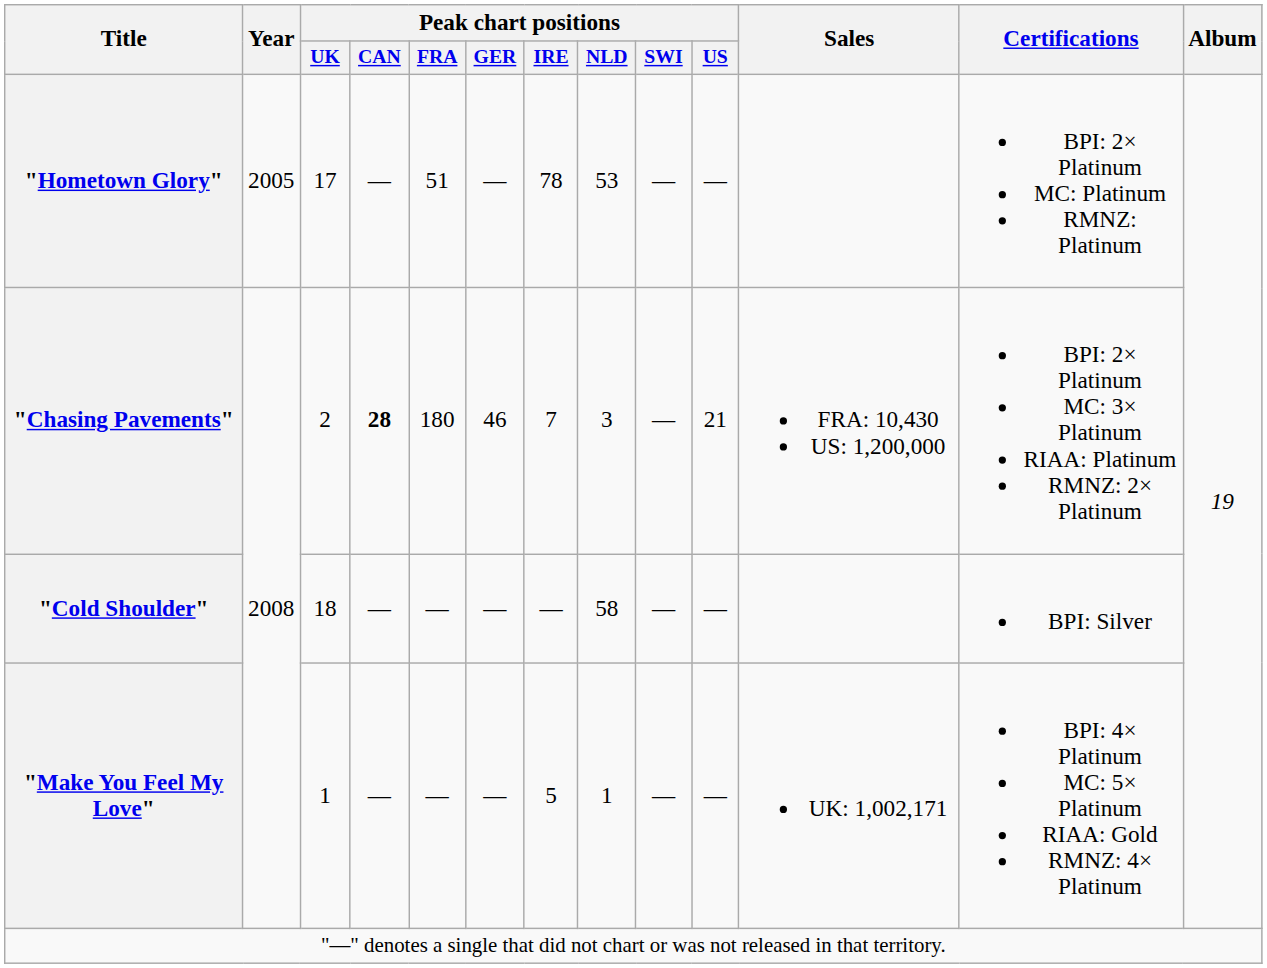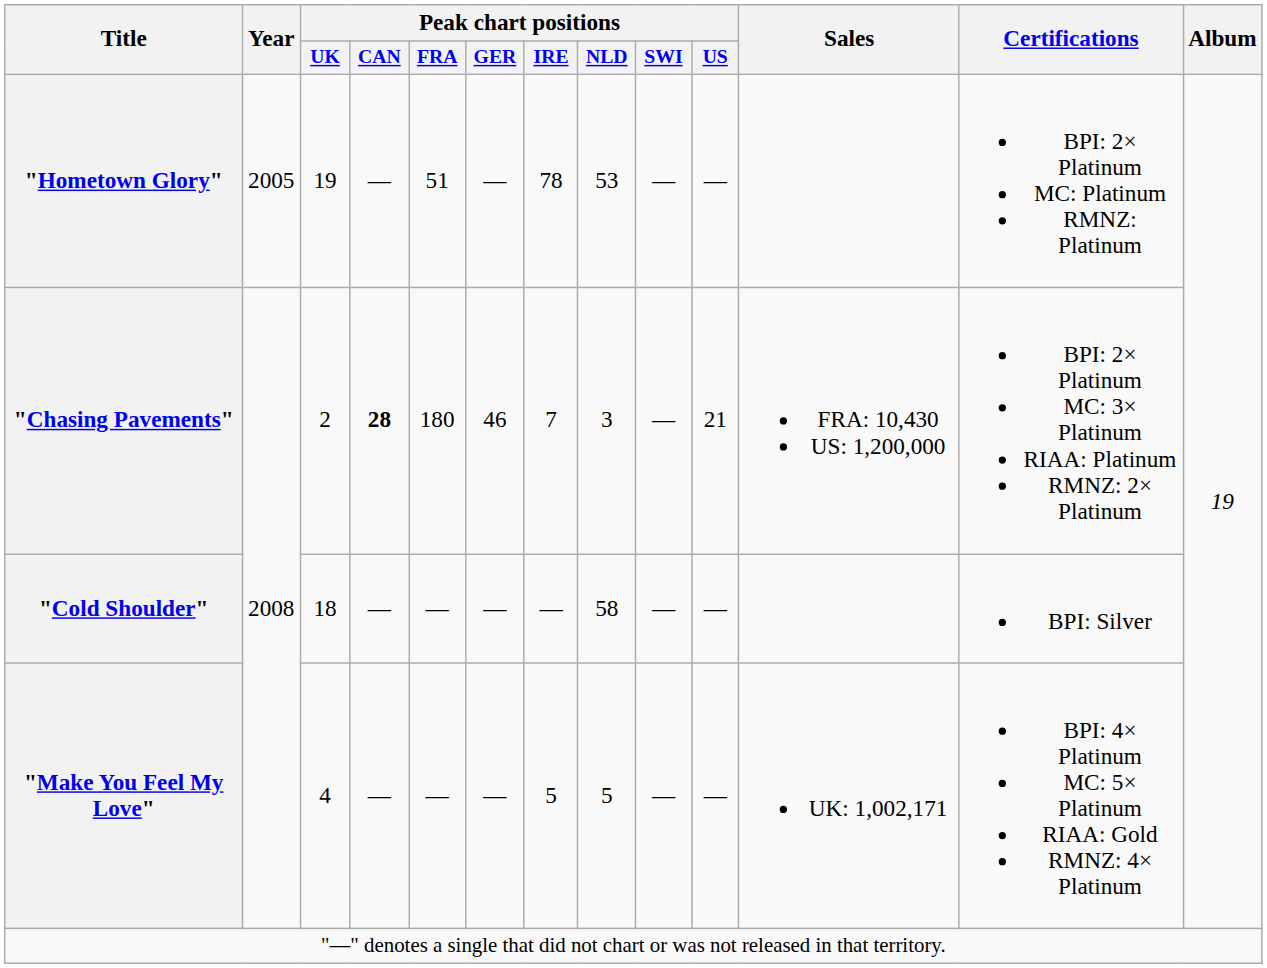 <table class="wikitable plainrowheaders" style="text-align:center;">
 <tr>
 <th scope="col" rowspan="2" style="width:17em;">Title</th>
 <th scope="col" rowspan="2" style="width:1em;">Year</th>
 <th scope="col" colspan="8">Peak chart positions</th>
 <th scope="col" rowspan="2" style="width:13em;">Sales</th>
 <th scope="col" rowspan="2" style="width:14em;"><a href='#'>Certifications</a></th>
 <th scope="col" rowspan="2">Album</th>
 </tr>
 <tr>
 <th scope="col" style="width:3em;font-size:85%;"><a href='#'>UK</a><br></th>
 <th scope="col" style="width:3em;font-size:85%;"><a href='#'>CAN</a><br></th>
 <th scope="col" style="width:3em;font-size:85%;"><a href='#'>FRA</a><br></th>
 <th scope="col" style="width:3em;font-size:85%;"><a href='#'>GER</a><br></th>
 <th scope="col" style="width:3em;font-size:85%;"><a href='#'>IRE</a><br></th>
 <th scope="col" style="width:3em;font-size:85%;"><a href='#'>NLD</a><br></th>
 <th scope="col" style="width:3em;font-size:85%;"><a href='#'>SWI</a><br></th>
 <th scope="col" style="width:3em;font-size:85%;"><a href='#'>US</a><br></th>
 </tr>
 <tr>
 <th scope="row">"<a href='#'>Hometown Glory</a>"</th>
 <td>2005</td>
-<td>17</td>
+<td>19</td>
 <td>—</td>
 <td>51</td>
 <td>—</td>
 <td>78</td>
 <td>53</td>
 <td>—</td>
 <td>—</td>
 <td></td>
 <td><br><ul><li>BPI: 2× Platinum</li><li>MC: Platinum</li><li>RMNZ: Platinum</li></ul></td>
 <td rowspan="4"><em>19</em></td>
 </tr>
 <tr>
 <th scope="row">"<a href='#'>Chasing Pavements</a>"</th>
 <td rowspan="3">2008</td>
 <td>2</td>
 <td><strong>28</strong></td>
 <td>180</td>
 <td>46</td>
 <td>7</td>
 <td>3</td>
 <td>—</td>
 <td>21</td>
 <td><br><ul><li>FRA: 10,430</li><li>US: 1,200,000</li></ul></td>
 <td><br><ul><li>BPI: 2× Platinum</li><li>MC: 3× Platinum</li><li>RIAA: Platinum</li><li>RMNZ: 2× Platinum</li></ul></td>
 </tr>
 <tr>
 <th scope="row">"<a href='#'>Cold Shoulder</a>"</th>
 <td>18</td>
 <td>—</td>
 <td>—</td>
 <td>—</td>
 <td>—</td>
 <td>58</td>
 <td>—</td>
 <td>—</td>
 <td></td>
 <td><br><ul><li>BPI: Silver</li></ul></td>
 </tr>
 <tr>
 <th scope="row">"<a href='#'>Make You Feel My Love</a>"</th>
-<td>1</td>
+<td>4</td>
 <td>—</td>
 <td>—</td>
 <td>—</td>
 <td>5</td>
-<td>1</td>
+<td>5</td>
 <td>—</td>
 <td>—</td>
 <td><br><ul><li>UK: 1,002,171</li></ul></td>
 <td><br><ul><li>BPI: 4× Platinum</li><li>MC: 5× Platinum</li><li>RIAA: Gold</li><li>RMNZ: 4× Platinum</li></ul></td>
 </tr>
 <tr>
 <td colspan="15" style="font-size:90%">"—" denotes a single that did not chart or was not released in that territory.</td>
 </tr>
 </table>
